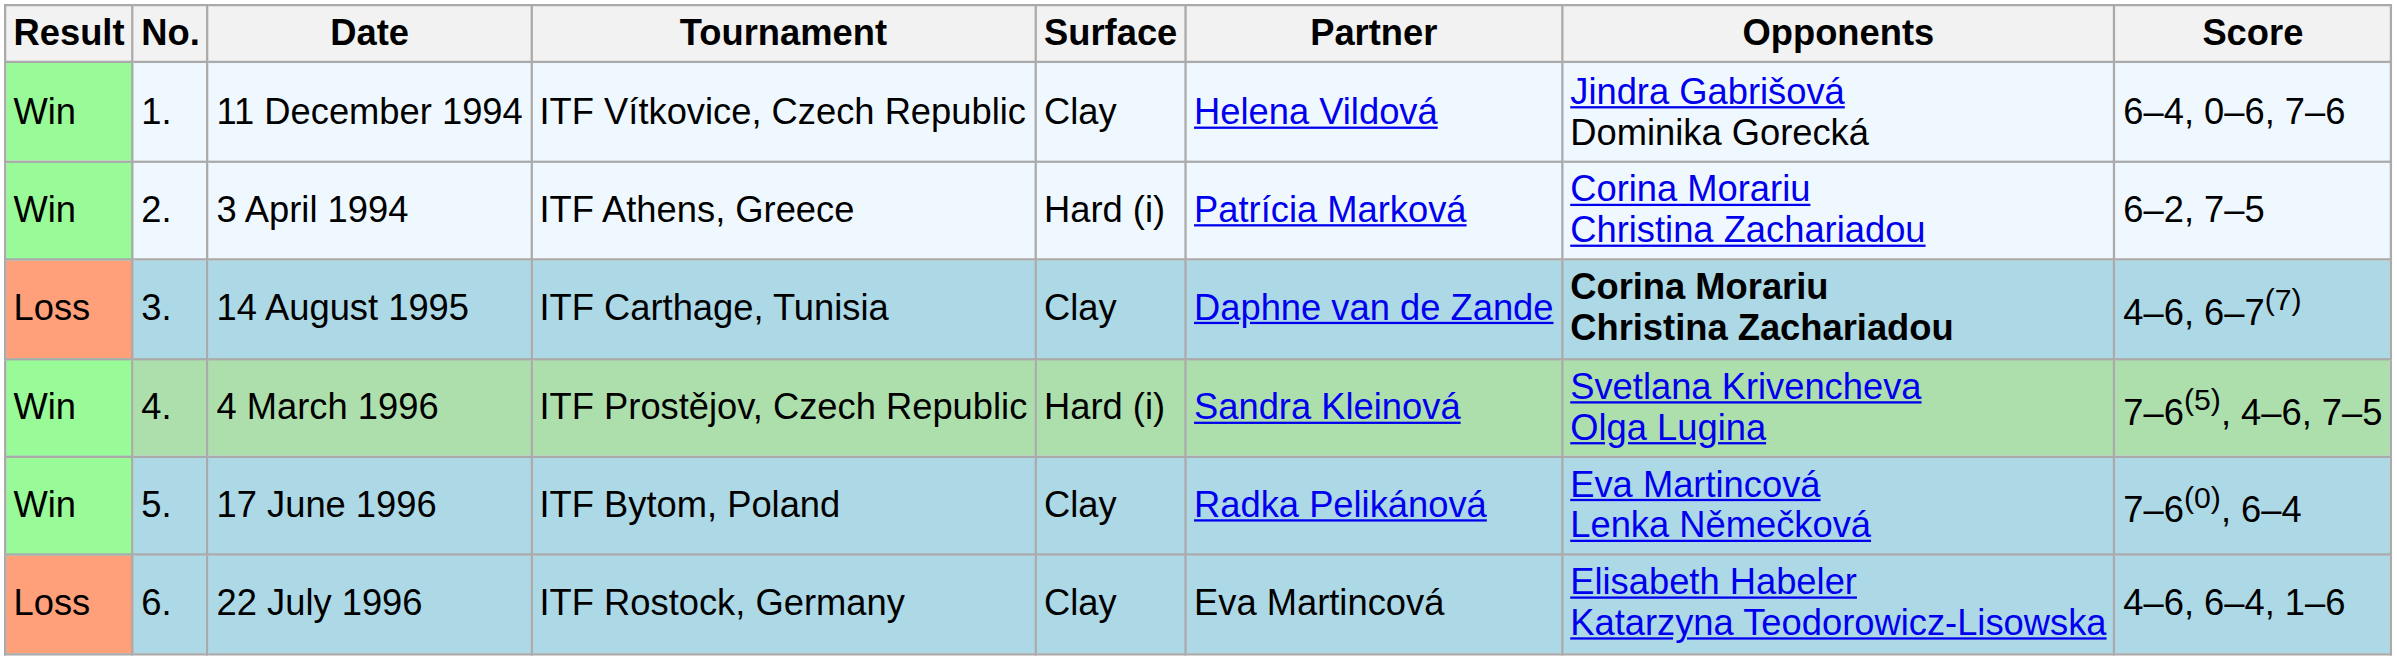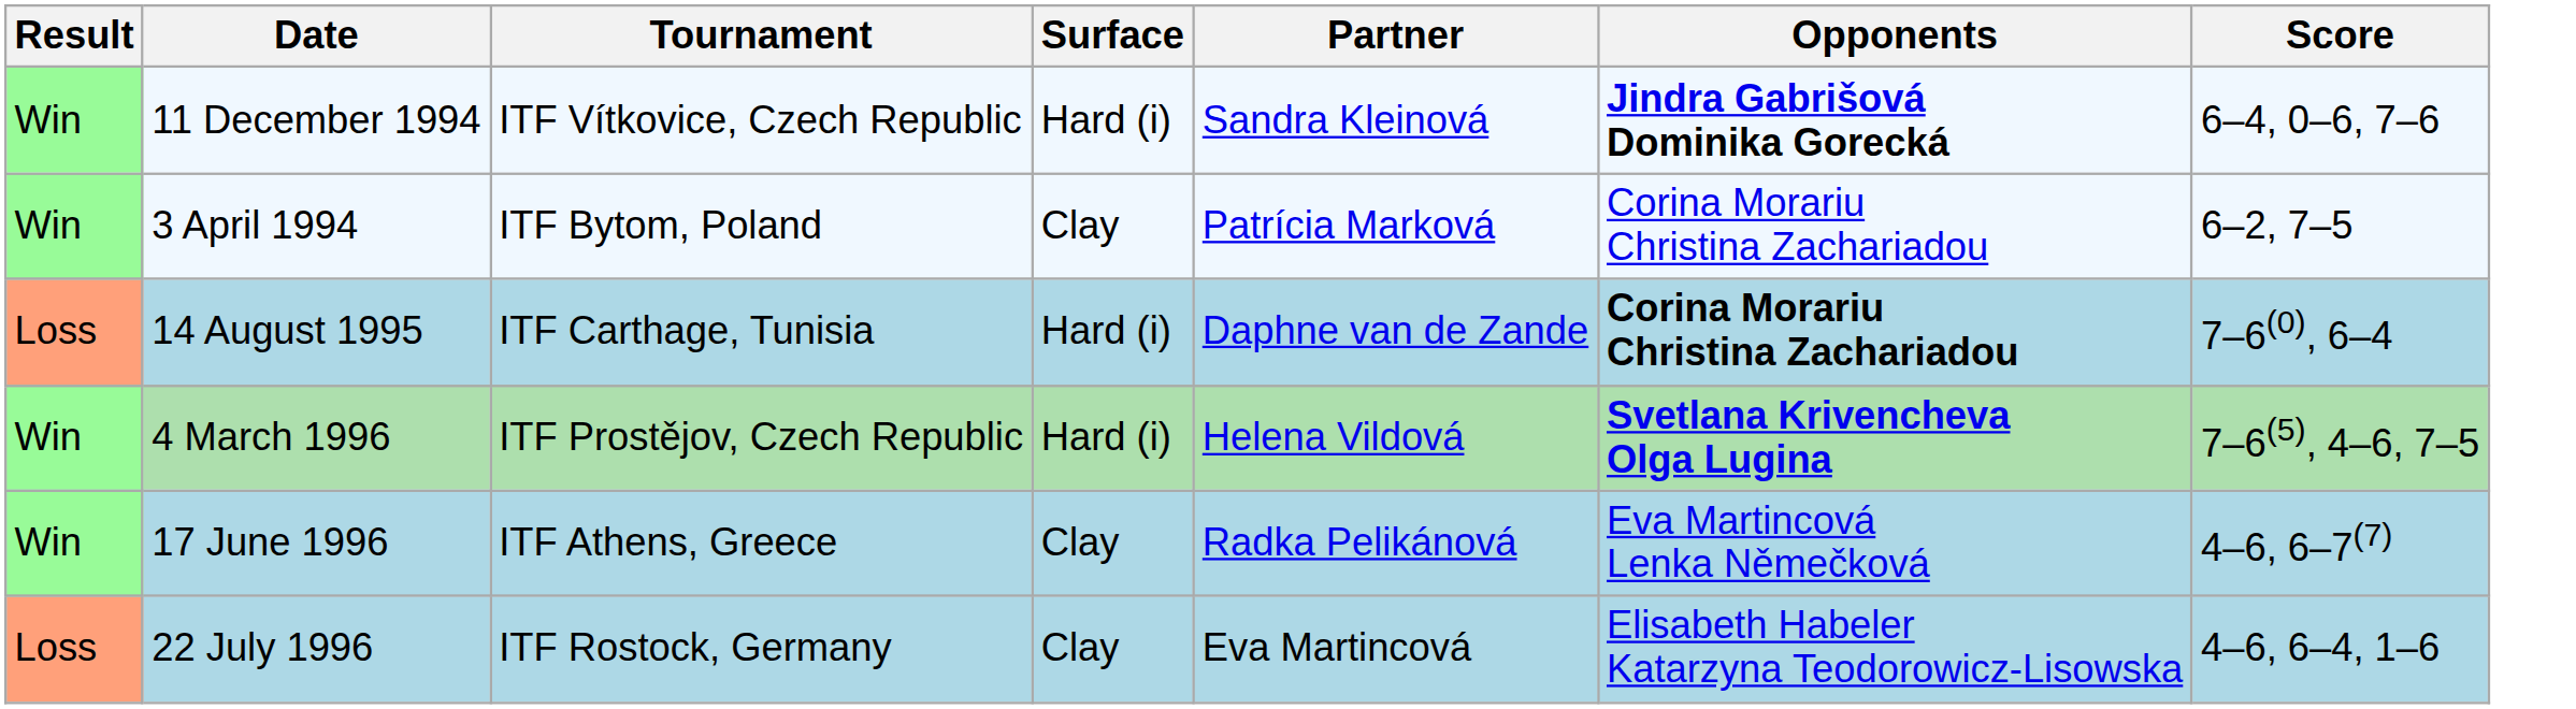 <table class="sortable wikitable">
 <tr>
 <th>Result</th>
-<th>No.</th>
 <th>Date</th>
 <th>Tournament</th>
 <th>Surface</th>
 <th>Partner</th>
 <th>Opponents</th>
 <th class="unsortable">Score</th>
 </tr>
 <tr style="background:#f0f8ff;">
 <td style="background:#98fb98;">Win</td>
-<td>1.</td>
 <td>11 December 1994</td>
 <td>ITF Vítkovice, Czech Republic</td>
-<td>Clay</td>
-<td> <a href='#'>Helena Vildová</a></td>
-<td> <a href='#'>Jindra Gabrišová</a> <br>  Dominika Gorecká</td>
+<td>Hard (i)</td>
+<td> <a href='#'>Sandra Kleinová</a></td>
+<td><strong> <a href='#'>Jindra Gabrišová</a> <br>  Dominika Gorecká</strong></td>
 <td>6–4, 0–6, 7–6</td>
 </tr>
 <tr style="background:#f0f8ff;">
 <td style="background:#98fb98;">Win</td>
-<td>2.</td>
 <td>3 April 1994</td>
-<td>ITF Athens, Greece</td>
-<td>Hard (i)</td>
+<td>ITF Bytom, Poland</td>
+<td>Clay</td>
 <td> <a href='#'>Patrícia Marková</a></td>
 <td> <a href='#'>Corina Morariu</a> <br>  <a href='#'>Christina Zachariadou</a></td>
 <td>6–2, 7–5</td>
 </tr>
 <tr style="background:lightblue;">
 <td style="background:#ffa07a;">Loss</td>
-<td>3.</td>
 <td>14 August 1995</td>
 <td>ITF Carthage, Tunisia</td>
-<td>Clay</td>
+<td>Hard (i)</td>
 <td> <a href='#'>Daphne van de Zande</a></td>
 <td><strong> Corina Morariu <br>  Christina Zachariadou</strong></td>
-<td>4–6, 6–7<sup>(7)</sup></td>
+<td>7–6<sup>(0)</sup>, 6–4</td>
 </tr>
 <tr style="background:#addfad;">
 <td style="background:#98fb98;">Win</td>
-<td>4.</td>
 <td>4 March 1996</td>
 <td>ITF Prostějov, Czech Republic</td>
 <td>Hard (i)</td>
-<td> <a href='#'>Sandra Kleinová</a></td>
-<td> <a href='#'>Svetlana Krivencheva</a> <br>  <a href='#'>Olga Lugina</a></td>
+<td> <a href='#'>Helena Vildová</a></td>
+<td><strong> <a href='#'>Svetlana Krivencheva</a> <br>  <a href='#'>Olga Lugina</a></strong></td>
 <td>7–6<sup>(5)</sup>, 4–6, 7–5</td>
 </tr>
 <tr bgcolor="lightblue">
 <td style="background:#98fb98;">Win</td>
-<td>5.</td>
 <td>17 June 1996</td>
-<td>ITF Bytom, Poland</td>
+<td>ITF Athens, Greece</td>
 <td>Clay</td>
 <td> <a href='#'>Radka Pelikánová</a></td>
 <td> <a href='#'>Eva Martincová</a> <br>  <a href='#'>Lenka Němečková</a></td>
-<td>7–6<sup>(0)</sup>, 6–4</td>
+<td>4–6, 6–7<sup>(7)</sup></td>
 </tr>
 <tr style="background:lightblue;">
 <td style="background:#ffa07a;">Loss</td>
-<td>6.</td>
 <td>22 July 1996</td>
 <td>ITF Rostock, Germany</td>
 <td>Clay</td>
 <td> Eva Martincová</td>
 <td> <a href='#'>Elisabeth Habeler</a> <br>  <a href='#'>Katarzyna Teodorowicz-Lisowska</a></td>
 <td>4–6, 6–4, 1–6</td>
 </tr>
 </table>
